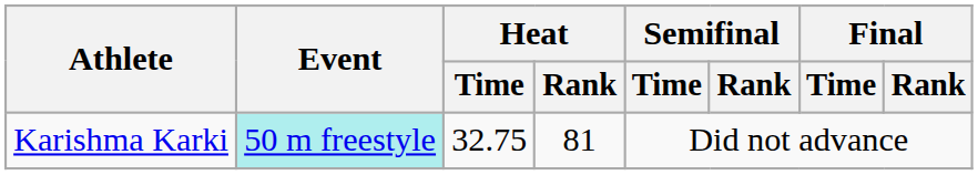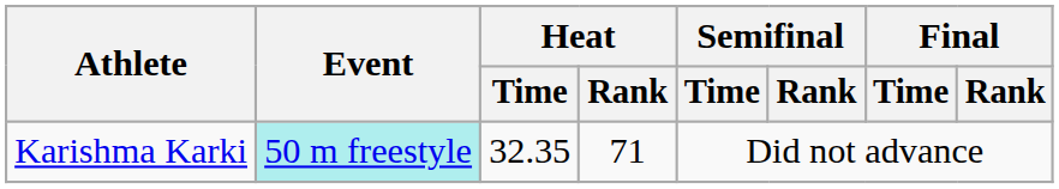 <table class=wikitable style="font-size:90%">
 <tr>
 <th rowspan="2">Athlete</th>
 <th rowspan="2">Event</th>
 <th colspan="2">Heat</th>
 <th colspan="2">Semifinal</th>
 <th colspan="2">Final</th>
 </tr>
 <tr style="font-size:95%">
 <th>Time</th>
 <th>Rank</th>
 <th>Time</th>
 <th>Rank</th>
 <th>Time</th>
 <th>Rank</th>
 </tr>
 <tr align=center>
 <td align=left><a href='#'>Karishma Karki</a></td>
 <td align=left style="background: paleturquoise;"><a href='#'>50 m freestyle</a></td>
-<td>32.75</td>
-<td>81</td>
+<td>32.35</td>
+<td>71</td>
 <td colspan=4>Did not advance</td>
 </tr>
 </table>
